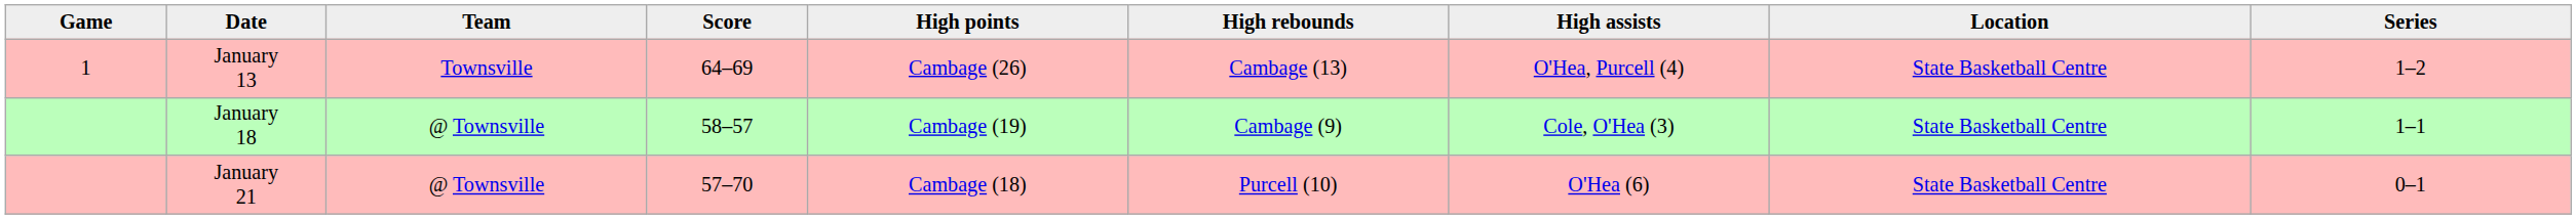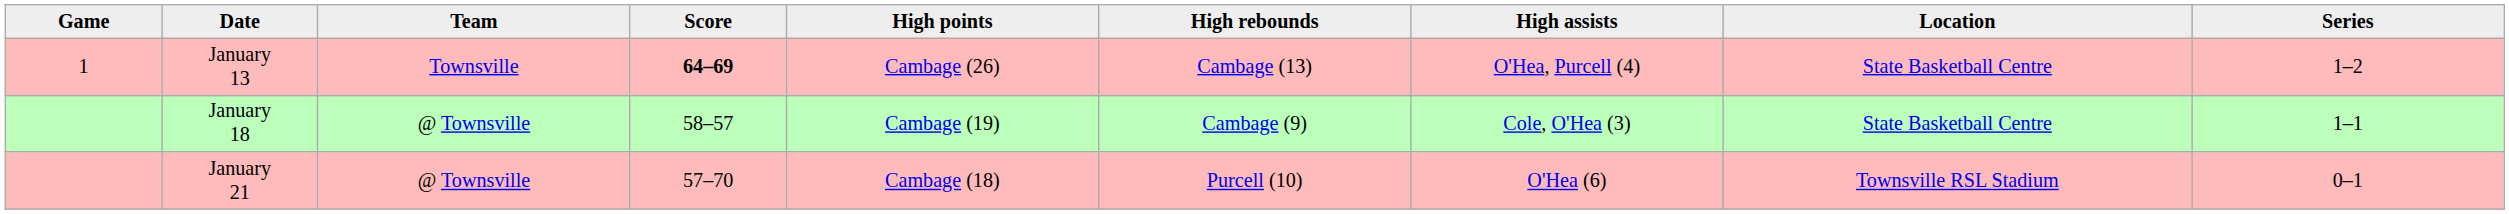 <table class="wikitable" style="font-size:90%; text-align: center; width: 90%; margin:1em auto;">
 <tr>
 <th style="background:#eee; width: 5%;">Game</th>
 <th style="background:#eee; width: 5%;">Date</th>
 <th style="background:#eee; width: 10%;">Team</th>
 <th style="background:#eee; width: 5%;">Score</th>
 <th style="background:#eee; width: 10%;">High points</th>
 <th style="background:#eee; width: 10%;">High rebounds</th>
 <th style="background:#eee; width: 10%;">High assists</th>
 <th style="background:#eee; width: 15%;">Location</th>
 <th style="background:#eee; width: 10%;">Series</th>
 </tr>
 <tr style= "background:#fbb;">
 <td>1</td>
 <td>January <br> 13</td>
 <td><a href='#'>Townsville</a></td>
-<td>64–69</td>
+<td><strong>64–69</strong></td>
 <td><a href='#'>Cambage</a> (26)</td>
 <td><a href='#'>Cambage</a> (13)</td>
 <td><a href='#'>O'Hea</a>, <a href='#'>Purcell</a> (4)</td>
 <td><a href='#'>State Basketball Centre</a></td>
 <td>1–2</td>
 </tr>
 <tr style= "background:#bfb;">
 <td></td>
 <td>January <br> 18</td>
 <td>@ <a href='#'>Townsville</a></td>
 <td>58–57</td>
 <td><a href='#'>Cambage</a> (19)</td>
 <td><a href='#'>Cambage</a> (9)</td>
 <td><a href='#'>Cole</a>, <a href='#'>O'Hea</a> (3)</td>
 <td><a href='#'>State Basketball Centre</a></td>
 <td>1–1</td>
 </tr>
 <tr style= "background:#fbb;">
 <td></td>
 <td>January <br> 21</td>
 <td>@ <a href='#'>Townsville</a></td>
 <td>57–70</td>
 <td><a href='#'>Cambage</a> (18)</td>
 <td><a href='#'>Purcell</a> (10)</td>
 <td><a href='#'>O'Hea</a> (6)</td>
-<td><a href='#'>State Basketball Centre</a></td>
+<td><a href='#'>Townsville RSL Stadium</a></td>
 <td>0–1</td>
 </tr>
 </table>
